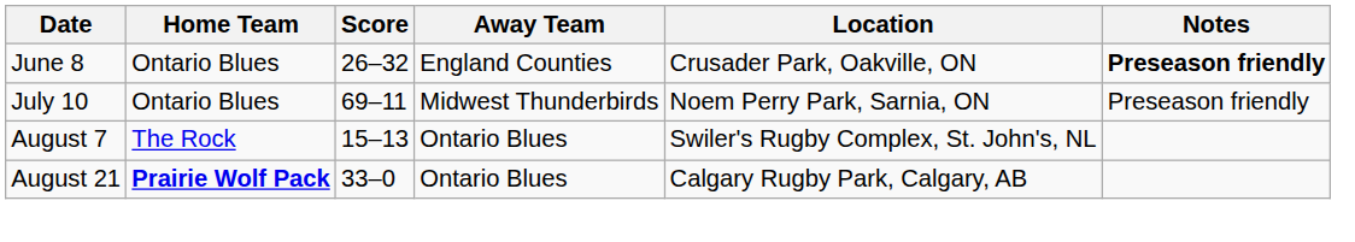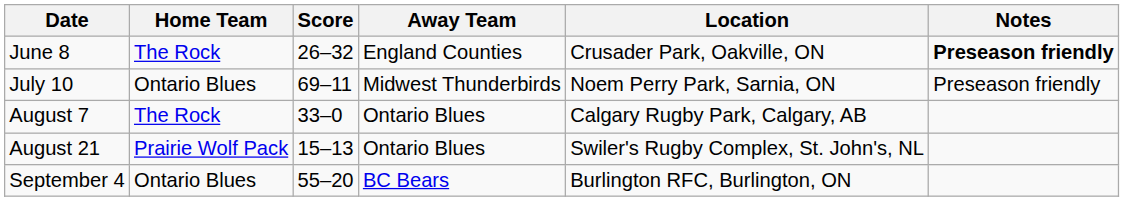 <table class="wikitable">
 <tr>
 <th>Date</th>
 <th>Home Team</th>
 <th>Score</th>
 <th>Away Team</th>
 <th>Location</th>
 <th>Notes</th>
 </tr>
 <tr>
 <td>June 8</td>
-<td>Ontario Blues</td>
+<td><a href='#'>The Rock</a></td>
 <td>26–32</td>
 <td>England Counties</td>
 <td>Crusader Park, Oakville, ON</td>
 <td><strong>Preseason friendly</strong></td>
 </tr>
 <tr>
 <td>July 10</td>
 <td>Ontario Blues</td>
 <td>69–11</td>
 <td>Midwest Thunderbirds</td>
 <td>Noem Perry Park, Sarnia, ON</td>
 <td>Preseason friendly</td>
 </tr>
 <tr>
 <td>August 7</td>
 <td><a href='#'>The Rock</a></td>
+<td>33–0</td>
+<td>Ontario Blues</td>
+<td>Calgary Rugby Park, Calgary, AB</td>
+<td></td>
+</tr>
+<tr>
+<td>August 21</td>
+<td><a href='#'>Prairie Wolf Pack</a></td>
 <td>15–13</td>
 <td>Ontario Blues</td>
 <td>Swiler's Rugby Complex, St. John's, NL</td>
 <td></td>
 </tr>
 <tr>
-<td>August 21</td>
-<td><strong><a href='#'>Prairie Wolf Pack</a></strong></td>
-<td>33–0</td>
+<td>September 4</td>
 <td>Ontario Blues</td>
-<td>Calgary Rugby Park, Calgary, AB</td>
+<td>55–20</td>
+<td><a href='#'>BC Bears</a></td>
+<td>Burlington RFC, Burlington, ON</td>
 <td></td>
 </tr>
 </table>
